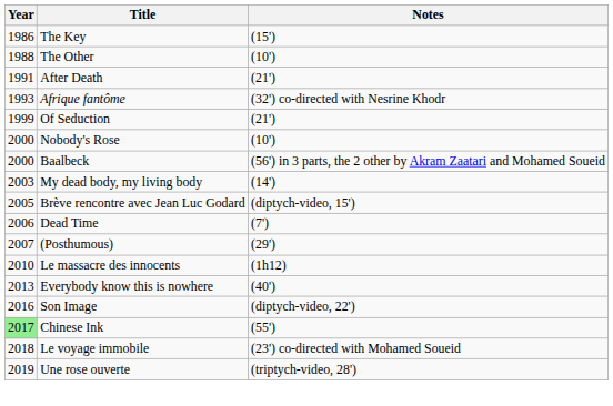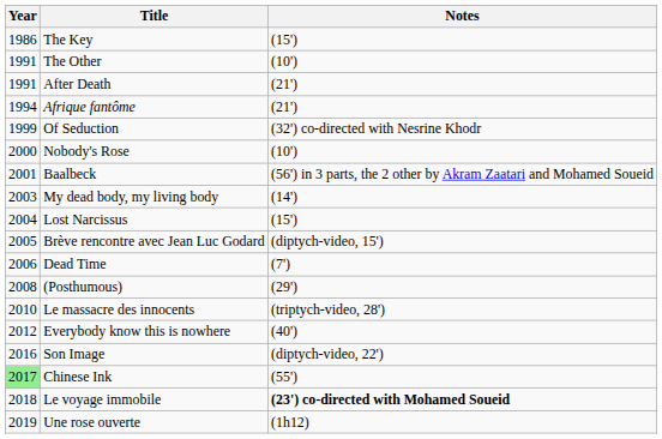 <table class="wikitable sortable">
 <tr>
 <th>Year</th>
 <th>Title</th>
 <th>Notes</th>
 </tr>
 <tr>
 <td>1986</td>
 <td>The Key</td>
 <td>(15')</td>
 </tr>
 <tr>
-<td>1988</td>
+<td>1991</td>
 <td>The Other</td>
 <td>(10')</td>
 </tr>
 <tr>
 <td>1991</td>
 <td>After Death</td>
 <td>(21')</td>
 </tr>
 <tr>
-<td>1993</td>
+<td>1994</td>
 <td><em>Afrique fantôme</em></td>
-<td>(32') co-directed with Nesrine Khodr</td>
+<td>(21')</td>
 </tr>
 <tr>
 <td>1999</td>
 <td>Of Seduction</td>
-<td>(21')</td>
+<td>(32') co-directed with Nesrine Khodr</td>
 </tr>
 <tr>
 <td>2000</td>
 <td>Nobody's Rose</td>
 <td>(10')</td>
 </tr>
 <tr>
-<td>2000</td>
+<td>2001</td>
 <td>Baalbeck</td>
 <td>(56') in 3 parts, the 2 other by <a href='#'>Akram Zaatari</a> and Mohamed Soueid</td>
 </tr>
 <tr>
 <td>2003</td>
 <td>My dead body, my living body</td>
 <td>(14')</td>
+</tr>
+<tr>
+<td>2004</td>
+<td>Lost Narcissus</td>
+<td>(15')</td>
 </tr>
 <tr>
 <td>2005</td>
 <td>Brève rencontre avec Jean Luc Godard</td>
 <td>(diptych-video, 15')</td>
 </tr>
 <tr>
 <td>2006</td>
 <td>Dead Time</td>
 <td>(7')</td>
 </tr>
 <tr>
-<td>2007</td>
+<td>2008</td>
 <td>(Posthumous)</td>
 <td>(29')</td>
 </tr>
 <tr>
 <td>2010</td>
 <td>Le massacre des innocents</td>
-<td>(1h12)</td>
+<td>(triptych-video, 28')</td>
 </tr>
 <tr>
-<td>2013</td>
+<td>2012</td>
 <td>Everybody know this is nowhere</td>
 <td>(40')</td>
 </tr>
 <tr>
 <td>2016</td>
 <td>Son Image</td>
 <td>(diptych-video, 22')</td>
 </tr>
 <tr>
 <td style="background: lightgreen;">2017</td>
 <td>Chinese Ink</td>
 <td>(55')</td>
 </tr>
 <tr>
 <td>2018</td>
 <td>Le voyage immobile</td>
-<td>(23') co-directed with Mohamed Soueid</td>
+<td><strong>(23') co-directed with Mohamed Soueid</strong></td>
 </tr>
 <tr>
 <td>2019</td>
 <td>Une rose ouverte</td>
-<td>(triptych-video, 28')</td>
+<td>(1h12)</td>
 </tr>
 </table>
